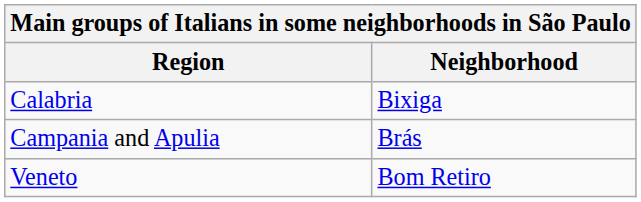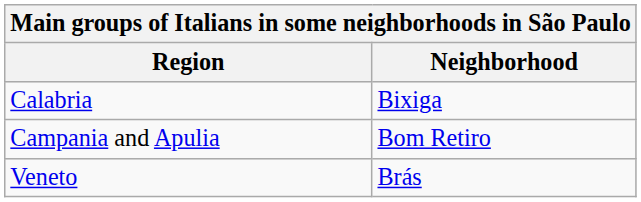 <table class="wikitable">
 <tr>
 <th colspan=4>Main groups of Italians in some neighborhoods in São Paulo</th>
 </tr>
 <tr>
 <th>Region</th>
 <th>Neighborhood</th>
 </tr>
 <tr>
 <td><a href='#'>Calabria</a></td>
 <td><a href='#'>Bixiga</a></td>
 </tr>
 <tr>
 <td><a href='#'>Campania</a> and <a href='#'>Apulia</a></td>
-<td><a href='#'>Brás</a></td>
+<td><a href='#'>Bom Retiro</a></td>
 </tr>
 <tr>
 <td><a href='#'>Veneto</a></td>
-<td><a href='#'>Bom Retiro</a></td>
+<td><a href='#'>Brás</a></td>
 </tr>
 </table>
